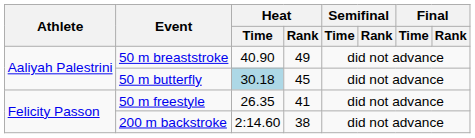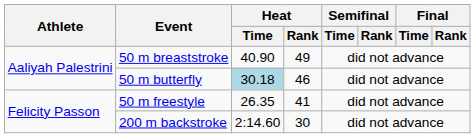 <table class=wikitable style="font-size:90%">
 <tr>
 <th rowspan="2">Athlete</th>
 <th rowspan="2">Event</th>
 <th colspan="2">Heat</th>
 <th colspan="2">Semifinal</th>
 <th colspan="2">Final</th>
 </tr>
 <tr style="font-size:95%">
 <th>Time</th>
 <th>Rank</th>
 <th>Time</th>
 <th>Rank</th>
 <th>Time</th>
 <th>Rank</th>
 </tr>
 <tr align=center>
 <td align=left rowspan=2><a href='#'>Aaliyah Palestrini</a></td>
 <td align=left><a href='#'>50 m breaststroke</a></td>
 <td>40.90</td>
 <td>49</td>
 <td colspan=4>did not advance</td>
 </tr>
 <tr align=center>
 <td align=left><a href='#'>50 m butterfly</a></td>
 <td style="background: lightblue;">30.18</td>
-<td>45</td>
+<td>46</td>
 <td colspan=4>did not advance</td>
 </tr>
 <tr align=center>
 <td align=left rowspan=2><a href='#'>Felicity Passon</a></td>
 <td align=left><a href='#'>50 m freestyle</a></td>
 <td>26.35</td>
 <td>41</td>
 <td colspan=4>did not advance</td>
 </tr>
 <tr align=center>
 <td align=left><a href='#'>200 m backstroke</a></td>
 <td>2:14.60</td>
-<td>38</td>
+<td>30</td>
 <td colspan=4>did not advance</td>
 </tr>
 </table>
